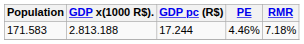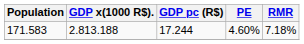 <table class="wikitable" border="1">
 <tr>
 <th>Population </th>
 <th><a href='#'>GDP</a> x(1000 R$).</th>
 <th><a href='#'>GDP pc</a> (R$)</th>
 <th><a href='#'>PE</a></th>
 <th><a href='#'>RMR</a></th>
 </tr>
 <tr>
 <td>171.583</td>
 <td>2.813.188</td>
 <td>17.244</td>
-<td>4.46%</td>
+<td>4.60%</td>
 <td>7.18%</td>
 </tr>
 <tr>
 </tr>
 </table>
